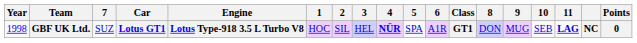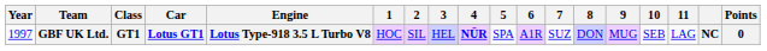 <table class="wikitable" style="text-align:center; font-size:85%">
 <tr>
 <th>Year</th>
 <th>Team</th>
-<th>7</th>
+<th>Class</th>
 <th>Car</th>
 <th>Engine</th>
 <th>1</th>
 <th>2</th>
 <th>3</th>
 <th>4</th>
 <th>5</th>
 <th>6</th>
-<th>Class</th>
+<th>7</th>
 <th>8</th>
 <th>9</th>
 <th>10</th>
 <th>11</th>
 <th></th>
 <th>Points</th>
 </tr>
 <tr>
-<td><a href='#'>1998</a></td>
+<td><a href='#'>1997</a></td>
 <th nowrap>GBF UK Ltd.</th>
-<td><a href='#'>SUZ</a></td>
+<th>GT1</th>
 <th nowrap><a href='#'>Lotus GT1</a></th>
 <th nowrap><a href='#'>Lotus</a> Type-918 3.5 L Turbo V8</th>
 <td style="background:#EFCFFF;"><a href='#'>HOC</a><br></td>
 <td style="background:#EFCFFF;"><a href='#'>SIL</a><br></td>
 <td style="background:#CFCFFF;"><a href='#'>HEL</a><br></td>
 <td style="background:#EFCFFF;"><strong><a href='#'>NÜR</a><br></strong></td>
 <td><a href='#'>SPA</a></td>
 <td style="background:#EFCFFF;"><a href='#'>A1R</a><br></td>
-<th>GT1</th>
+<td><a href='#'>SUZ</a></td>
 <td style="background:#CFCFFF;"><a href='#'>DON</a><br></td>
 <td style="background:#EFCFFF;"><a href='#'>MUG</a><br></td>
 <td><a href='#'>SEB</a></td>
-<td><strong><a href='#'>LAG</a></strong></td>
+<td><a href='#'>LAG</a></td>
 <th>NC</th>
 <th>0</th>
 </tr>
 </table>
